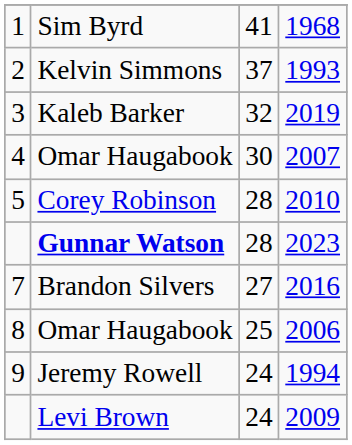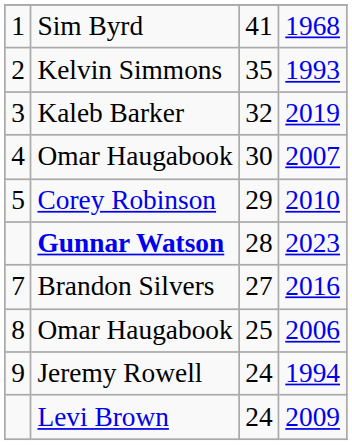 <table class="wikitable">
 <tr>
 </tr>
 <tr>
 <td>1</td>
 <td>Sim Byrd</td>
 <td><abbr>41</abbr></td>
 <td><a href='#'>1968</a></td>
 </tr>
 <tr>
 <td>2</td>
 <td>Kelvin Simmons</td>
-<td><abbr>37</abbr></td>
+<td><abbr>35</abbr></td>
 <td><a href='#'>1993</a></td>
 </tr>
 <tr>
 <td>3</td>
 <td>Kaleb Barker</td>
 <td><abbr>32</abbr></td>
 <td><a href='#'>2019</a></td>
 </tr>
 <tr>
 <td>4</td>
 <td>Omar Haugabook</td>
 <td><abbr>30</abbr></td>
 <td><a href='#'>2007</a></td>
 </tr>
 <tr>
 <td>5</td>
 <td><a href='#'>Corey Robinson</a></td>
-<td><abbr>28</abbr></td>
+<td><abbr>29</abbr></td>
 <td><a href='#'>2010</a></td>
 </tr>
 <tr>
 <td></td>
 <td><strong><a href='#'>Gunnar Watson</a></strong></td>
 <td><abbr>28</abbr></td>
 <td><a href='#'>2023</a></td>
 </tr>
 <tr>
 <td>7</td>
 <td>Brandon Silvers</td>
 <td><abbr>27</abbr></td>
 <td><a href='#'>2016</a></td>
 </tr>
 <tr>
 <td>8</td>
 <td>Omar Haugabook</td>
 <td><abbr>25</abbr></td>
 <td><a href='#'>2006</a></td>
 </tr>
 <tr>
 <td>9</td>
 <td>Jeremy Rowell</td>
 <td><abbr>24</abbr></td>
 <td><a href='#'>1994</a></td>
 </tr>
 <tr>
 <td></td>
 <td><a href='#'>Levi Brown</a></td>
 <td><abbr>24</abbr></td>
 <td><a href='#'>2009</a></td>
 </tr>
 </table>
